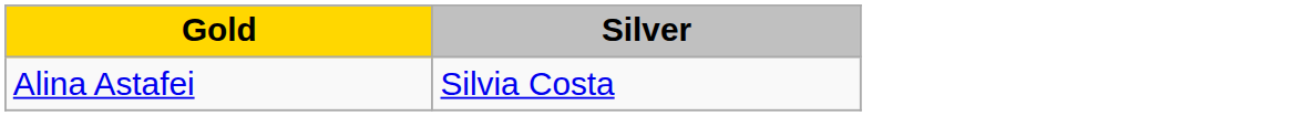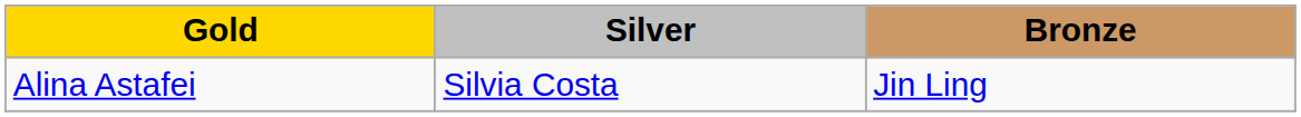 <table class="wikitable" style="text-align:left">
 <tr align="center">
 <td width=200 bgcolor=gold><strong>Gold</strong></td>
 <td width=200 bgcolor=silver><strong>Silver</strong></td>
+<td width=200 bgcolor=CC9966><strong>Bronze</strong></td>
 </tr>
 <tr>
 <td><a href='#'>Alina Astafei</a><br><em></em></td>
 <td><a href='#'>Silvia Costa</a><br><em></em></td>
+<td><a href='#'>Jin Ling</a><br><em></em></td>
 </tr>
 </table>
